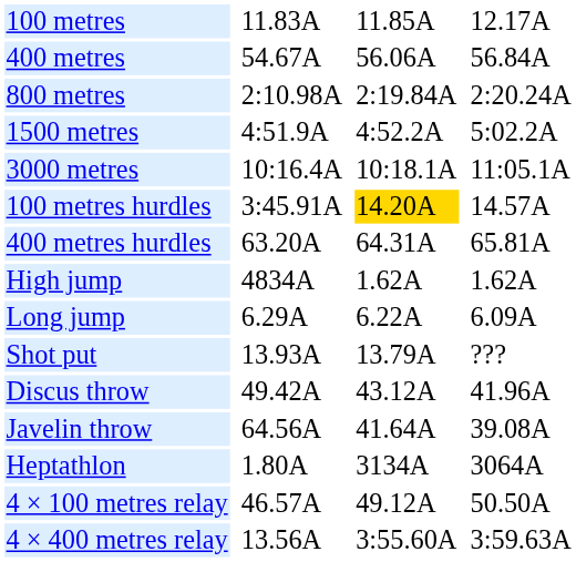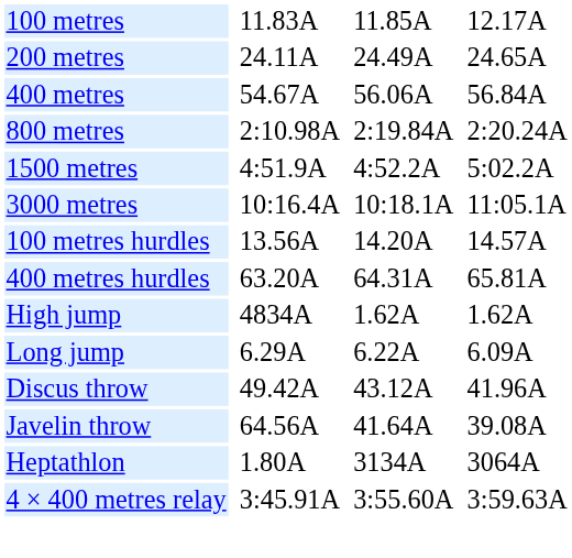 <table>
 <tr>
 <td bgcolor = DDEEFF><a href='#'>100 metres</a></td>
 <td></td>
 <td>11.83A</td>
 <td></td>
 <td>11.85A</td>
 <td></td>
 <td>12.17A</td>
+</tr>
+<tr>
+<td bgcolor = DDEEFF><a href='#'>200 metres</a></td>
+<td></td>
+<td>24.11A</td>
+<td></td>
+<td>24.49A</td>
+<td></td>
+<td>24.65A</td>
 </tr>
 <tr>
 <td bgcolor = DDEEFF><a href='#'>400 metres</a></td>
 <td></td>
 <td>54.67A</td>
 <td></td>
 <td>56.06A</td>
 <td></td>
 <td>56.84A</td>
 </tr>
 <tr>
 <td bgcolor = DDEEFF><a href='#'>800 metres</a></td>
 <td></td>
 <td>2:10.98A</td>
 <td></td>
 <td>2:19.84A</td>
 <td></td>
 <td>2:20.24A</td>
 </tr>
 <tr>
 <td bgcolor = DDEEFF><a href='#'>1500 metres</a></td>
 <td></td>
 <td>4:51.9A</td>
 <td></td>
 <td>4:52.2A</td>
 <td></td>
 <td>5:02.2A</td>
 </tr>
 <tr>
 <td bgcolor = DDEEFF><a href='#'>3000 metres</a></td>
 <td></td>
 <td>10:16.4A</td>
 <td></td>
 <td>10:18.1A</td>
 <td></td>
 <td>11:05.1A</td>
 </tr>
 <tr>
 <td bgcolor = DDEEFF><a href='#'>100 metres hurdles</a></td>
 <td></td>
-<td>3:45.91A</td>
+<td>13.56A</td>
 <td></td>
-<td style="background: gold;">14.20A</td>
+<td>14.20A</td>
 <td></td>
 <td>14.57A</td>
 </tr>
 <tr>
 <td bgcolor = DDEEFF><a href='#'>400 metres hurdles</a></td>
 <td></td>
 <td>63.20A</td>
 <td></td>
 <td>64.31A</td>
 <td></td>
 <td>65.81A</td>
 </tr>
 <tr>
 <td bgcolor = DDEEFF><a href='#'>High jump</a></td>
 <td></td>
 <td>4834A</td>
 <td></td>
 <td>1.62A</td>
 <td></td>
 <td>1.62A</td>
 </tr>
 <tr>
 <td bgcolor = DDEEFF><a href='#'>Long jump</a></td>
 <td></td>
 <td>6.29A</td>
 <td></td>
 <td>6.22A</td>
 <td></td>
 <td>6.09A</td>
 </tr>
 <tr>
-<td bgcolor = DDEEFF><a href='#'>Shot put</a></td>
-<td></td>
-<td>13.93A</td>
-<td></td>
-<td>13.79A</td>
-<td></td>
-<td>???</td>
-</tr>
-<tr>
 <td bgcolor = DDEEFF><a href='#'>Discus throw</a></td>
 <td></td>
 <td>49.42A</td>
 <td></td>
 <td>43.12A</td>
 <td></td>
 <td>41.96A</td>
 </tr>
 <tr>
 <td bgcolor = DDEEFF><a href='#'>Javelin throw</a></td>
 <td></td>
 <td>64.56A</td>
 <td></td>
 <td>41.64A</td>
 <td></td>
 <td>39.08A</td>
 </tr>
 <tr>
 <td bgcolor = DDEEFF><a href='#'>Heptathlon</a></td>
 <td></td>
 <td>1.80A</td>
 <td></td>
 <td>3134A</td>
 <td></td>
 <td>3064A</td>
 </tr>
 <tr>
-<td bgcolor = DDEEFF><a href='#'>4 × 100 metres relay</a></td>
-<td></td>
-<td>46.57A</td>
-<td></td>
-<td>49.12A</td>
-<td></td>
-<td>50.50A</td>
-</tr>
-<tr>
 <td bgcolor = DDEEFF><a href='#'>4 × 400 metres relay</a></td>
 <td></td>
-<td>13.56A</td>
+<td>3:45.91A</td>
 <td></td>
 <td>3:55.60A</td>
 <td></td>
 <td>3:59.63A</td>
 </tr>
 </table>
